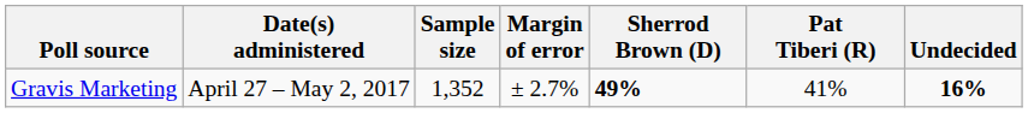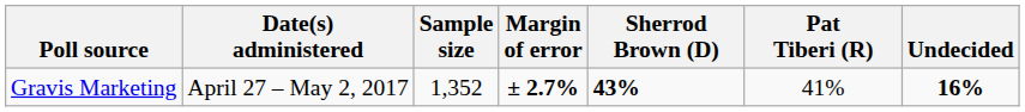 <table class="wikitable">
 <tr valign=bottom>
 <th>Poll source</th>
 <th>Date(s)<br>administered</th>
 <th>Sample<br>size</th>
 <th>Margin<br>of error</th>
 <th style="width:100px;">Sherrod<br>Brown (D)</th>
 <th style="width:100px;">Pat<br>Tiberi (R)</th>
 <th>Undecided</th>
 </tr>
 <tr>
 <td><a href='#'>Gravis Marketing</a></td>
 <td align=center>April 27 – May 2, 2017</td>
 <td align=center>1,352</td>
-<td align=center>± 2.7%</td>
-<td><strong>49%</strong></td>
+<td align=center><strong>± 2.7%</strong></td>
+<td><strong>43%</strong></td>
 <td align=center>41%</td>
 <td align=center><strong>16%</strong></td>
 </tr>
 </table>
